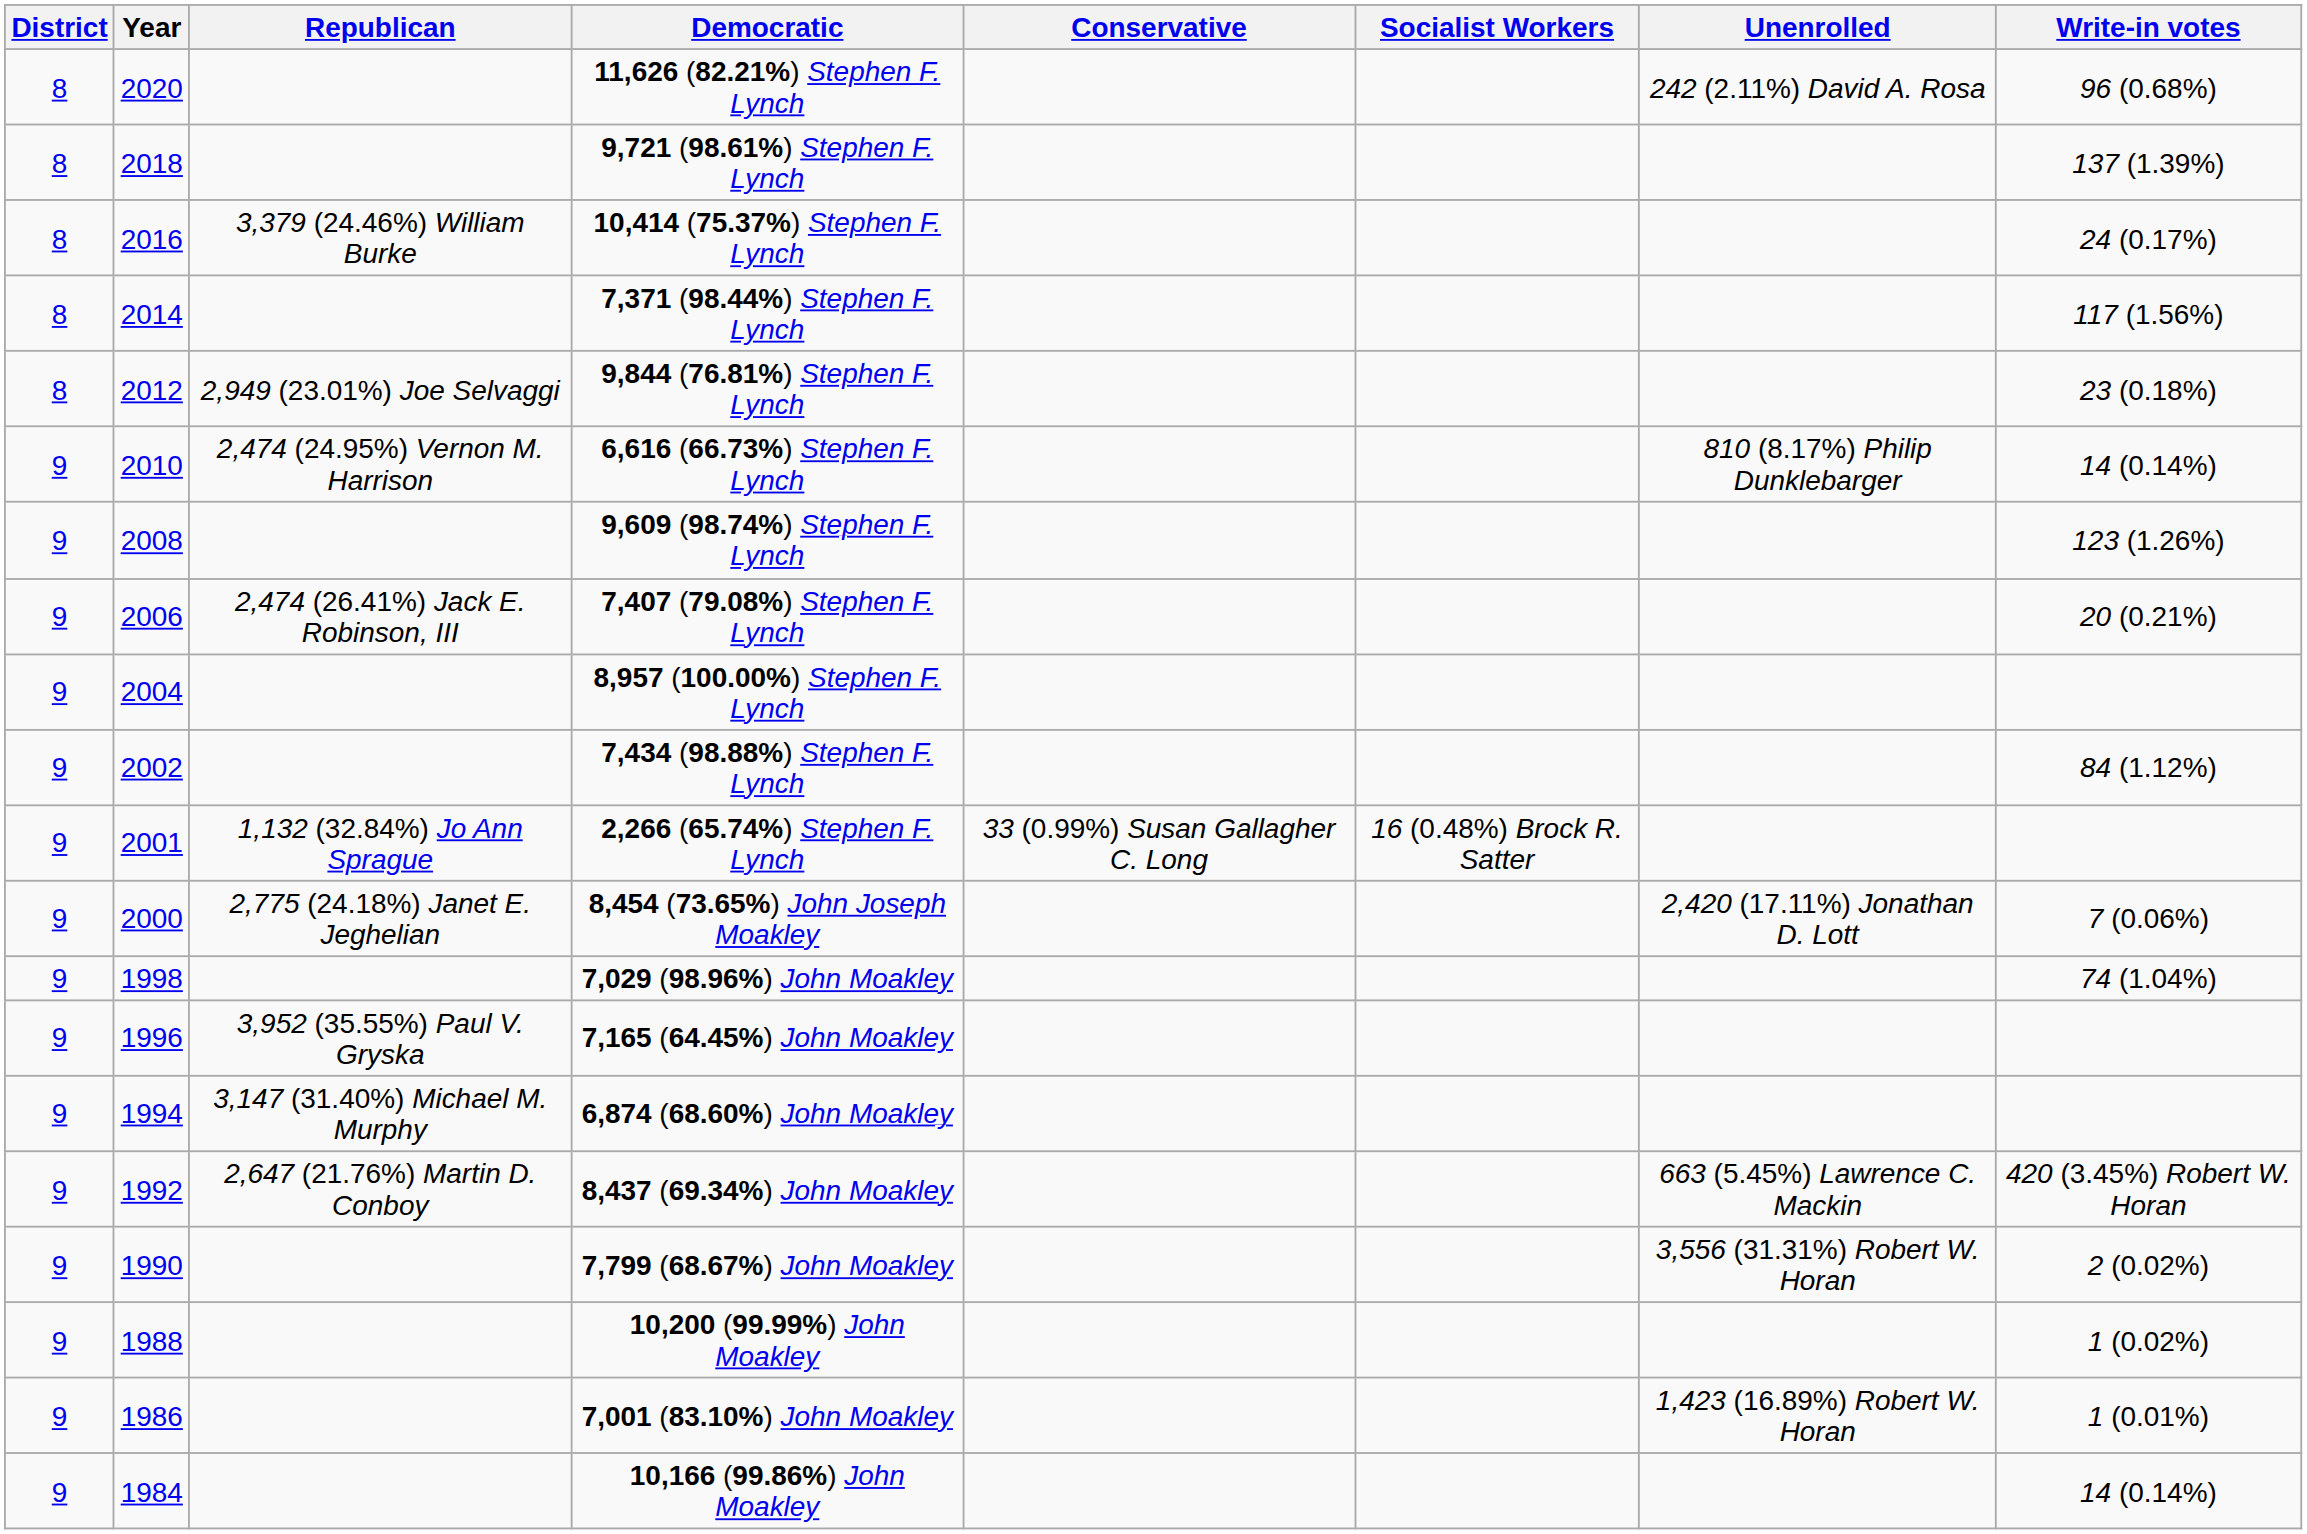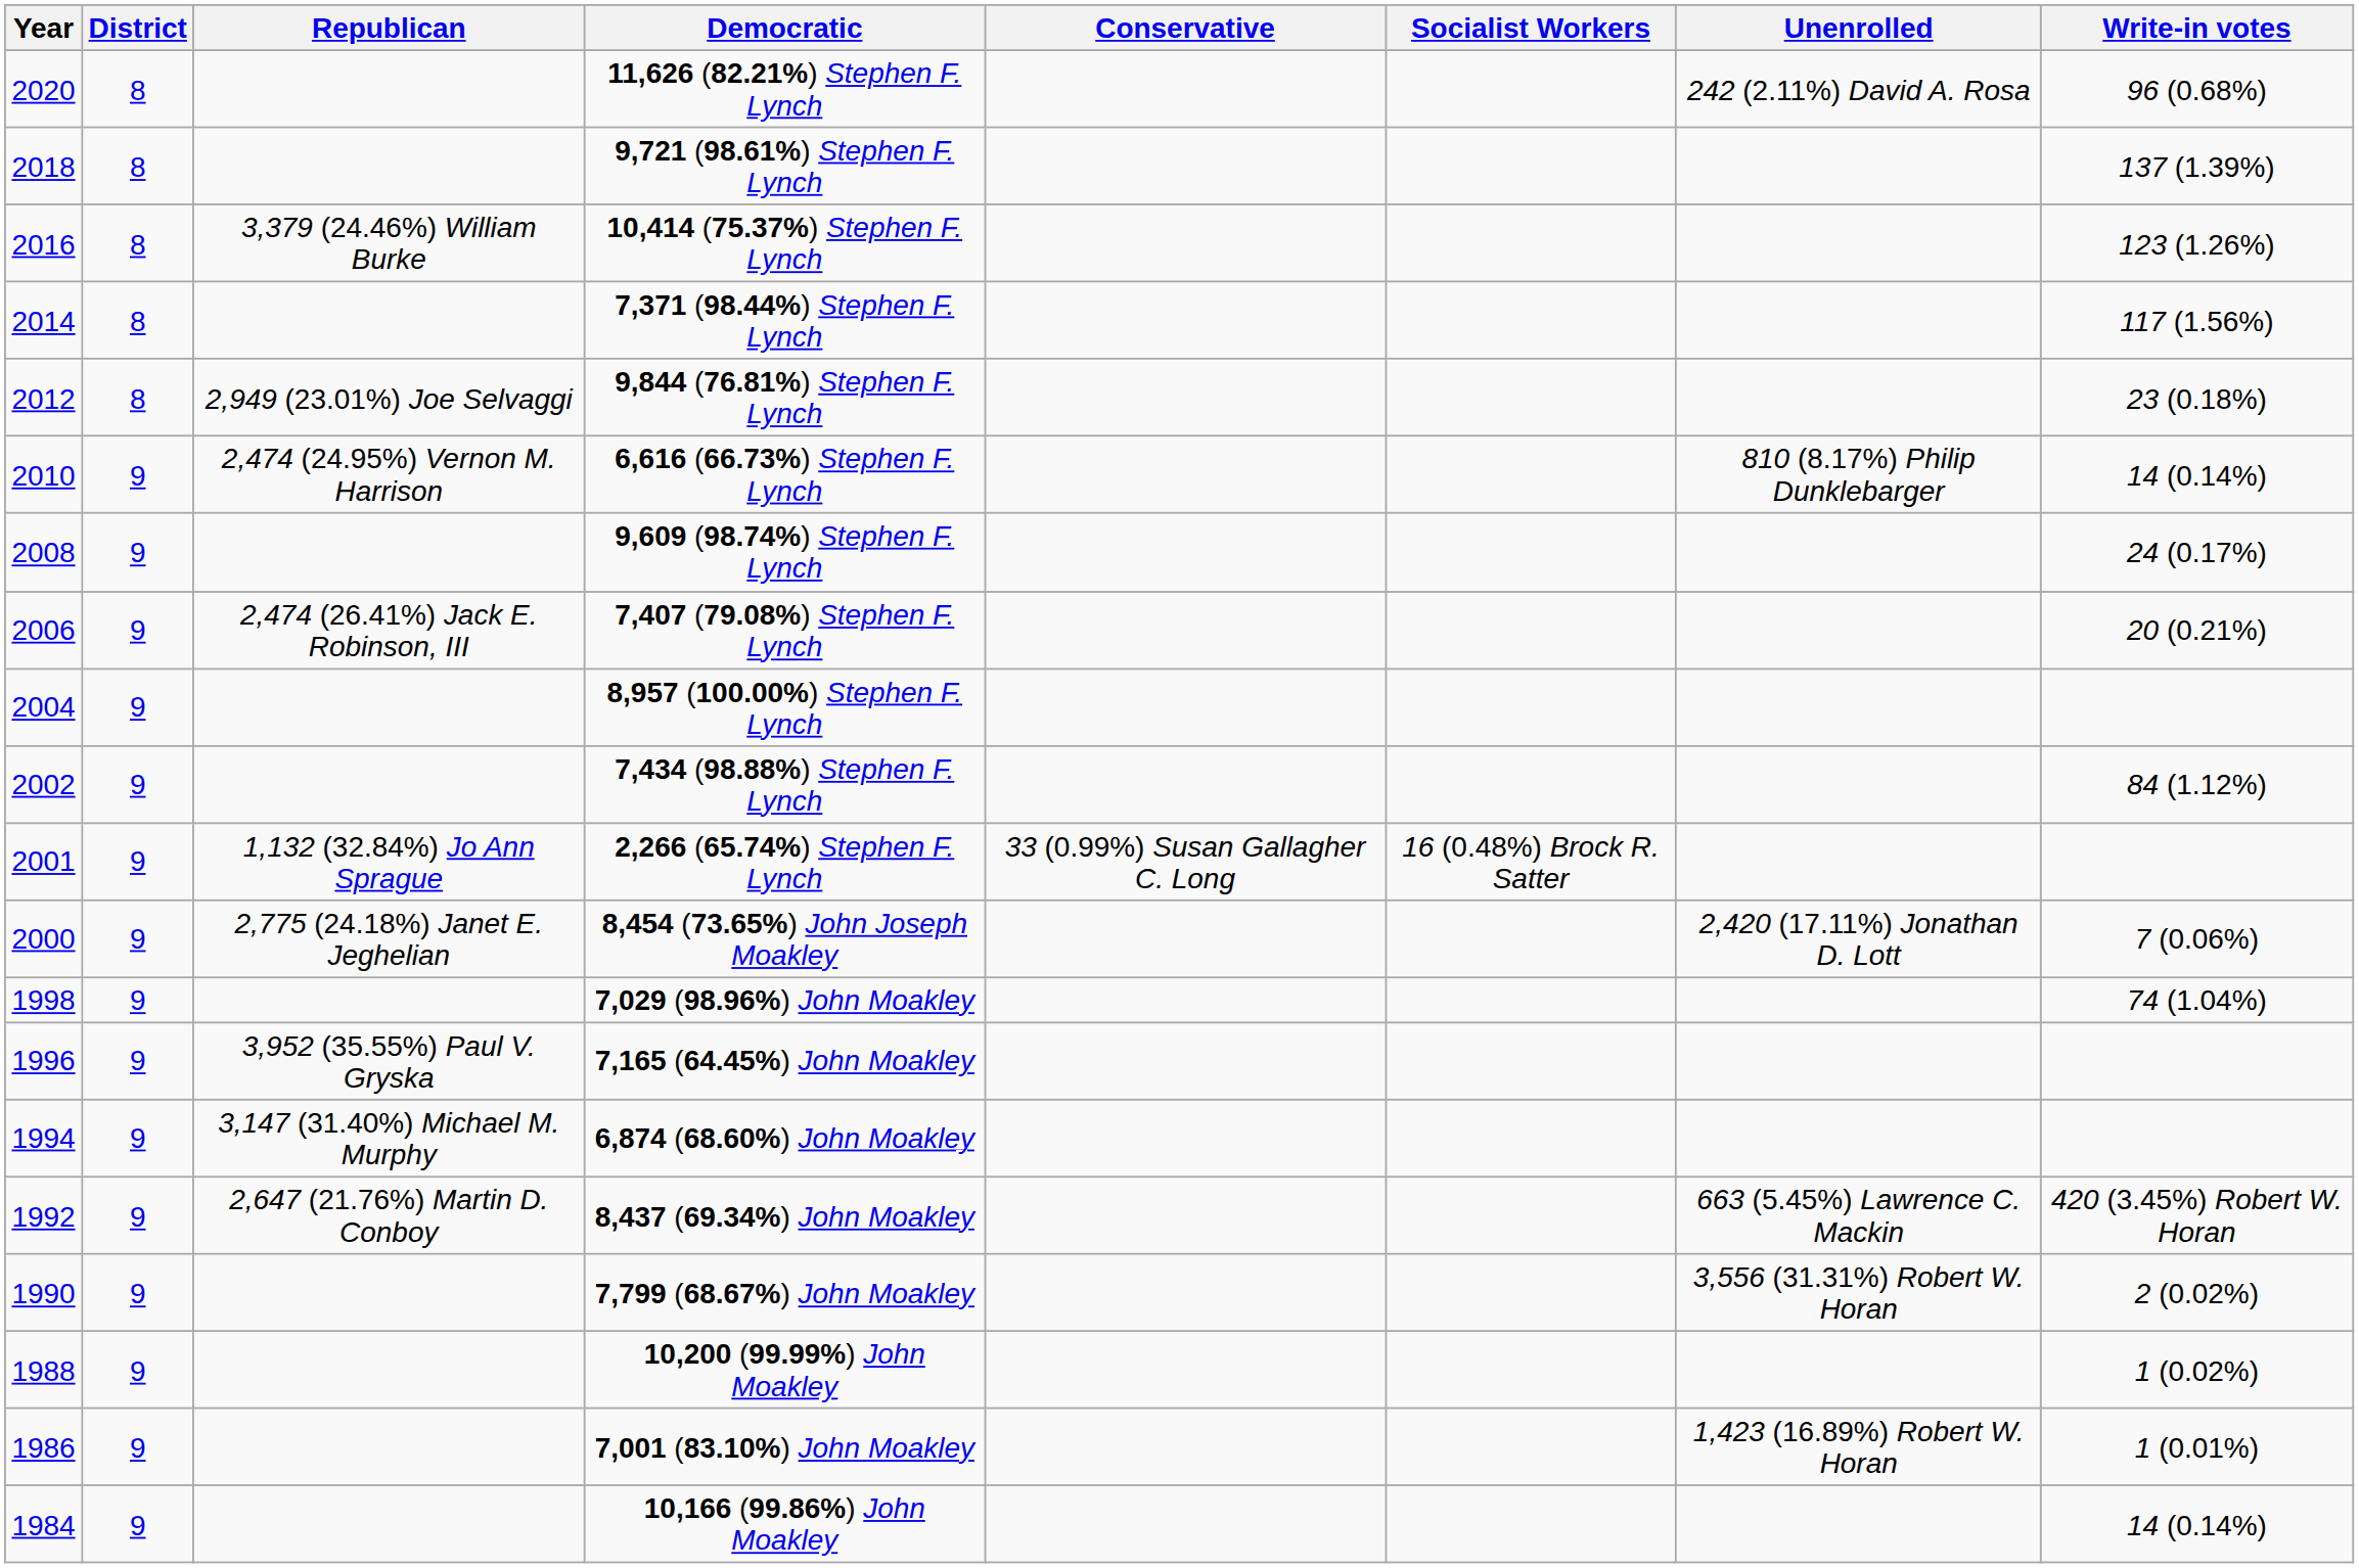 <table class="wikitable sortable mw-collapsible mw-collapsed" style="font-size:95%;">
 <tr style="background:lightgrey;">
+<th>Year</th>
 <th><a href='#'>District</a></th>
-<th>Year</th>
 <th><a href='#'>Republican</a></th>
 <th><a href='#'>Democratic</a></th>
 <th><a href='#'>Conservative</a></th>
 <th><a href='#'>Socialist Workers</a></th>
 <th><a href='#'>Unenrolled</a></th>
 <th><a href='#'>Write-in votes</a></th>
 </tr>
 <tr>
+<td style="text-align:center;" ><a href='#'>2020</a></td>
 <td style="text-align:center;"><a href='#'>8</a></td>
-<td style="text-align:center;" ><a href='#'>2020</a></td>
 <td></td>
 <td style="text-align:center;" ><strong>11,626</strong> (<strong>82.21%</strong>) <em><a href='#'>Stephen F. Lynch</a></em></td>
 <td></td>
 <td></td>
 <td style="text-align:center;" ><em>242</em> (2.11%) <em>David A. Rosa</em></td>
 <td style="text-align:center;"><em>96</em> (0.68%)</td>
 </tr>
 <tr>
+<td style="text-align:center;" ><a href='#'>2018</a></td>
 <td style="text-align:center;"><a href='#'>8</a></td>
-<td style="text-align:center;" ><a href='#'>2018</a></td>
 <td></td>
 <td style="text-align:center;" ><strong>9,721</strong> (<strong>98.61%</strong>) <em><a href='#'>Stephen F. Lynch</a></em></td>
 <td></td>
 <td></td>
 <td></td>
 <td style="text-align:center;"><em>137</em> (1.39%)</td>
 </tr>
 <tr>
+<td style="text-align:center;" ><a href='#'>2016</a></td>
 <td style="text-align:center;"><a href='#'>8</a></td>
-<td style="text-align:center;" ><a href='#'>2016</a></td>
 <td style="text-align:center;" ><em>3,379</em> (24.46%) <em>William Burke</em></td>
 <td style="text-align:center;" ><strong>10,414</strong> (<strong>75.37%</strong>) <em><a href='#'>Stephen F. Lynch</a></em></td>
 <td></td>
 <td></td>
 <td></td>
-<td style="text-align:center;"><em>24</em> (0.17%)</td>
+<td style="text-align:center;"><em>123</em> (1.26%)</td>
 </tr>
 <tr>
+<td style="text-align:center;" ><a href='#'>2014</a></td>
 <td style="text-align:center;"><a href='#'>8</a></td>
-<td style="text-align:center;" ><a href='#'>2014</a></td>
 <td></td>
 <td style="text-align:center;" ><strong>7,371</strong> (<strong>98.44%</strong>) <em><a href='#'>Stephen F. Lynch</a></em></td>
 <td></td>
 <td></td>
 <td></td>
 <td style="text-align:center;"><em>117</em> (1.56%)</td>
 </tr>
 <tr>
+<td style="text-align:center;" ><a href='#'>2012</a></td>
 <td style="text-align:center;"><a href='#'>8</a></td>
-<td style="text-align:center;" ><a href='#'>2012</a></td>
 <td style="text-align:center;" ><em>2,949</em> (23.01%) <em>Joe Selvaggi</em></td>
 <td style="text-align:center;" ><strong>9,844</strong> (<strong>76.81%</strong>) <em><a href='#'>Stephen F. Lynch</a></em></td>
 <td></td>
 <td></td>
 <td></td>
 <td style="text-align:center;"><em>23</em> (0.18%)</td>
 </tr>
 <tr>
+<td style="text-align:center;" ><a href='#'>2010</a></td>
 <td style="text-align:center;"><a href='#'>9</a></td>
-<td style="text-align:center;" ><a href='#'>2010</a></td>
 <td style="text-align:center;" ><em>2,474</em> (24.95%) <em>Vernon M. Harrison</em></td>
 <td style="text-align:center;" ><strong>6,616</strong> (<strong>66.73%</strong>) <em><a href='#'>Stephen F. Lynch</a></em></td>
 <td></td>
 <td></td>
 <td style="text-align:center;" ><em>810</em> (8.17%) <em>Philip Dunklebarger</em></td>
 <td style="text-align:center;"><em>14</em> (0.14%)</td>
 </tr>
 <tr>
+<td style="text-align:center;" ><a href='#'>2008</a></td>
 <td style="text-align:center;"><a href='#'>9</a></td>
-<td style="text-align:center;" ><a href='#'>2008</a></td>
 <td></td>
 <td style="text-align:center;" ><strong>9,609</strong> (<strong>98.74%</strong>) <em><a href='#'>Stephen F. Lynch</a></em></td>
 <td></td>
 <td></td>
 <td></td>
-<td style="text-align:center;"><em>123</em> (1.26%)</td>
+<td style="text-align:center;"><em>24</em> (0.17%)</td>
 </tr>
 <tr>
+<td style="text-align:center;" ><a href='#'>2006</a></td>
 <td style="text-align:center;"><a href='#'>9</a></td>
-<td style="text-align:center;" ><a href='#'>2006</a></td>
 <td style="text-align:center;" ><em>2,474</em> (26.41%) <em>Jack E. Robinson, III</em></td>
 <td style="text-align:center;" ><strong>7,407</strong> (<strong>79.08%</strong>) <em><a href='#'>Stephen F. Lynch</a></em></td>
 <td></td>
 <td></td>
 <td></td>
 <td style="text-align:center;"><em>20</em> (0.21%)</td>
 </tr>
 <tr>
+<td style="text-align:center;" ><a href='#'>2004</a></td>
 <td style="text-align:center;"><a href='#'>9</a></td>
-<td style="text-align:center;" ><a href='#'>2004</a></td>
 <td></td>
 <td style="text-align:center;" ><strong>8,957</strong> (<strong>100.00%</strong>) <em><a href='#'>Stephen F. Lynch</a></em></td>
 <td></td>
 <td></td>
 <td></td>
 <td></td>
 </tr>
 <tr>
+<td style="text-align:center;" ><a href='#'>2002</a></td>
 <td style="text-align:center;"><a href='#'>9</a></td>
-<td style="text-align:center;" ><a href='#'>2002</a></td>
 <td></td>
 <td style="text-align:center;" ><strong>7,434</strong> (<strong>98.88%</strong>) <em><a href='#'>Stephen F. Lynch</a></em></td>
 <td></td>
 <td></td>
 <td></td>
 <td style="text-align:center;"><em>84</em> (1.12%)</td>
 </tr>
 <tr>
+<td style="text-align:center;" ><a href='#'>2001</a></td>
 <td style="text-align:center;"><a href='#'>9</a></td>
-<td style="text-align:center;" ><a href='#'>2001</a></td>
 <td style="text-align:center;" ><em>1,132</em> (32.84%) <em><a href='#'>Jo Ann Sprague</a></em></td>
 <td style="text-align:center;" ><strong>2,266</strong> (<strong>65.74%</strong>) <em><a href='#'>Stephen F. Lynch</a></em></td>
 <td style="text-align:center" ><em>33</em> (0.99%) <em>Susan Gallagher C. Long</em></td>
 <td style="text-align:center;" ><em>16</em> (0.48%) <em>Brock R. Satter</em></td>
 <td></td>
 <td></td>
 </tr>
 <tr>
+<td style="text-align:center;" ><a href='#'>2000</a></td>
 <td style="text-align:center;"><a href='#'>9</a></td>
-<td style="text-align:center;" ><a href='#'>2000</a></td>
 <td style="text-align:center;" ><em>2,775</em> (24.18%) <em>Janet E. Jeghelian</em></td>
 <td style="text-align:center;" ><strong>8,454</strong> (<strong>73.65%</strong>) <em><a href='#'>John Joseph Moakley</a></em></td>
 <td></td>
 <td></td>
 <td style="text-align:center;" ><em>2,420</em> (17.11%) <em>Jonathan D. Lott</em></td>
 <td style="text-align:center;"><em>7</em> (0.06%)</td>
 </tr>
 <tr>
+<td style="text-align:center;" ><a href='#'>1998</a></td>
 <td style="text-align:center;"><a href='#'>9</a></td>
-<td style="text-align:center;" ><a href='#'>1998</a></td>
 <td></td>
 <td style="text-align:center;" ><strong>7,029</strong> (<strong>98.96%</strong>) <em><a href='#'>John Moakley</a></em></td>
 <td></td>
 <td></td>
 <td></td>
 <td style="text-align:center;"><em>74</em> (1.04%)</td>
 </tr>
 <tr>
+<td style="text-align:center;" ><a href='#'>1996</a></td>
 <td style="text-align:center;"><a href='#'>9</a></td>
-<td style="text-align:center;" ><a href='#'>1996</a></td>
 <td style="text-align:center;" ><em>3,952</em> (35.55%) <em>Paul V. Gryska</em></td>
 <td style="text-align:center;" ><strong>7,165</strong> (<strong>64.45%</strong>) <em><a href='#'>John Moakley</a></em></td>
 <td></td>
 <td></td>
 <td></td>
 <td></td>
 </tr>
 <tr>
+<td style="text-align:center;" ><a href='#'>1994</a></td>
 <td style="text-align:center;"><a href='#'>9</a></td>
-<td style="text-align:center;" ><a href='#'>1994</a></td>
 <td style="text-align:center;" ><em>3,147</em> (31.40%) <em>Michael M. Murphy</em></td>
 <td style="text-align:center;" ><strong>6,874</strong> (<strong>68.60%</strong>) <em><a href='#'>John Moakley</a></em></td>
 <td></td>
 <td></td>
 <td></td>
 <td></td>
 </tr>
 <tr>
+<td style="text-align:center;" ><a href='#'>1992</a></td>
 <td style="text-align:center;"><a href='#'>9</a></td>
-<td style="text-align:center;" ><a href='#'>1992</a></td>
 <td style="text-align:center;" ><em>2,647</em> (21.76%) <em>Martin D. Conboy</em></td>
 <td style="text-align:center;" ><strong>8,437</strong> (<strong>69.34%</strong>) <em><a href='#'>John Moakley</a></em></td>
 <td></td>
 <td></td>
 <td style="text-align:center;" ><em>663</em> (5.45%) <em>Lawrence C. Mackin</em></td>
 <td style="text-align:center;" ><em>420</em> (3.45%) <em>Robert W. Horan</em></td>
 </tr>
 <tr>
+<td style="text-align:center;" ><a href='#'>1990</a></td>
 <td style="text-align:center;"><a href='#'>9</a></td>
-<td style="text-align:center;" ><a href='#'>1990</a></td>
 <td></td>
 <td style="text-align:center;" ><strong>7,799</strong> (<strong>68.67%</strong>) <em><a href='#'>John Moakley</a></em></td>
 <td></td>
 <td></td>
 <td style="text-align:center;" ><em>3,556</em> (31.31%) <em>Robert W. Horan</em></td>
 <td style="text-align:center;"><em>2</em> (0.02%)</td>
 </tr>
 <tr>
+<td style="text-align:center;" ><a href='#'>1988</a></td>
 <td style="text-align:center;"><a href='#'>9</a></td>
-<td style="text-align:center;" ><a href='#'>1988</a></td>
 <td></td>
 <td style="text-align:center;" ><strong>10,200</strong> (<strong>99.99%</strong>) <em><a href='#'>John Moakley</a></em></td>
 <td></td>
 <td></td>
 <td></td>
 <td style="text-align:center;"><em>1</em> (0.02%)</td>
 </tr>
 <tr>
+<td style="text-align:center;" ><a href='#'>1986</a></td>
 <td style="text-align:center;"><a href='#'>9</a></td>
-<td style="text-align:center;" ><a href='#'>1986</a></td>
 <td></td>
 <td style="text-align:center;" ><strong>7,001</strong> (<strong>83.10%</strong>) <em><a href='#'>John Moakley</a></em></td>
 <td></td>
 <td></td>
 <td style="text-align:center;" ><em>1,423</em> (16.89%) <em>Robert W. Horan</em></td>
 <td style="text-align:center;"><em>1</em> (0.01%)</td>
 </tr>
 <tr>
+<td style="text-align:center;" ><a href='#'>1984</a></td>
 <td style="text-align:center;"><a href='#'>9</a></td>
-<td style="text-align:center;" ><a href='#'>1984</a></td>
 <td></td>
 <td style="text-align:center;" ><strong>10,166</strong> (<strong>99.86%</strong>) <em><a href='#'>John Moakley</a></em></td>
 <td></td>
 <td></td>
 <td></td>
 <td style="text-align:center;"><em>14</em> (0.14%)</td>
 </tr>
 </table>
